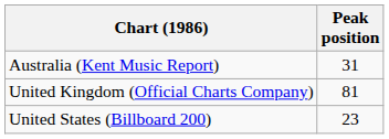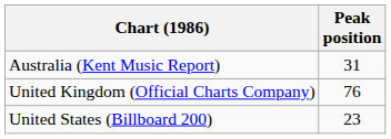 <table class="wikitable">
 <tr>
 <th>Chart (1986)</th>
 <th>Peak<br>position</th>
 </tr>
 <tr>
 <td>Australia (<a href='#'>Kent Music Report</a>)</td>
 <td style="text-align:center;">31</td>
 </tr>
 <tr>
 <td>United Kingdom (<a href='#'>Official Charts Company</a>)</td>
-<td style="text-align:center;">81</td>
+<td style="text-align:center;">76</td>
 </tr>
 <tr>
 <td>United States (<a href='#'>Billboard 200</a>)</td>
 <td style="text-align:center;">23</td>
 </tr>
 </table>
